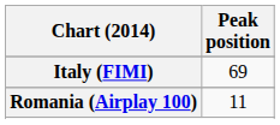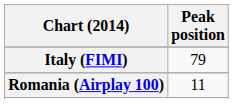 <table class="wikitable sortable plainrowheaders" style="text-align:center">
 <tr>
 <th scope="col">Chart (2014)</th>
 <th scope="col">Peak<br>position</th>
 </tr>
 <tr>
 </tr>
 <tr>
 </tr>
 <tr>
 </tr>
 <tr>
 </tr>
 <tr>
 </tr>
 <tr>
 </tr>
 <tr>
 </tr>
 <tr>
 </tr>
 <tr>
 </tr>
 <tr>
 </tr>
 <tr>
 </tr>
 <tr>
 </tr>
 <tr>
 </tr>
 <tr>
 </tr>
 <tr>
 </tr>
 <tr>
 </tr>
 <tr>
 <th scope="row">Italy (<a href='#'>FIMI</a>)</th>
-<td>69</td>
+<td>79</td>
 </tr>
 <tr>
 </tr>
 <tr>
 </tr>
 <tr>
 <th scope="row">Romania (<a href='#'>Airplay 100</a>)</th>
 <td>11</td>
 </tr>
 <tr>
 </tr>
 <tr>
 </tr>
 <tr>
 </tr>
 <tr>
 </tr>
 <tr>
 </tr>
 <tr>
 </tr>
 <tr>
 </tr>
 <tr>
 </tr>
 <tr>
 </tr>
 <tr>
 </tr>
 </table>
